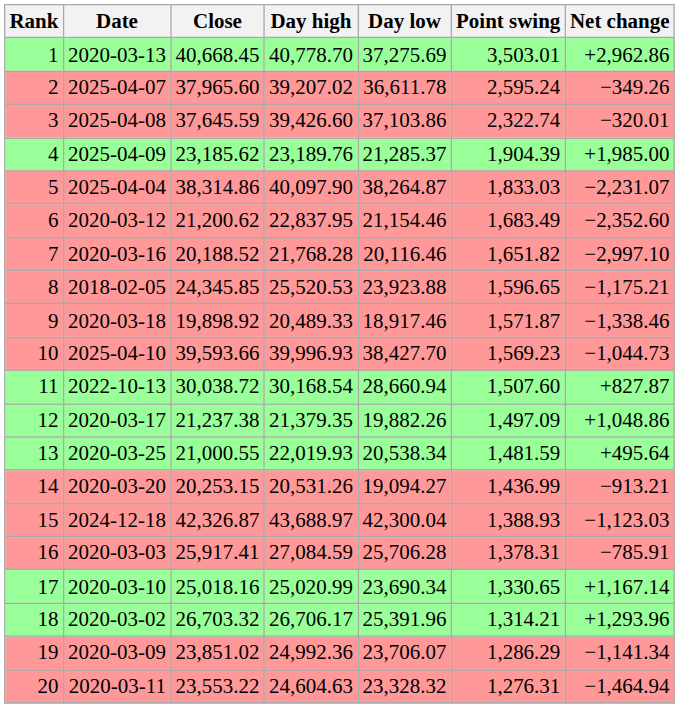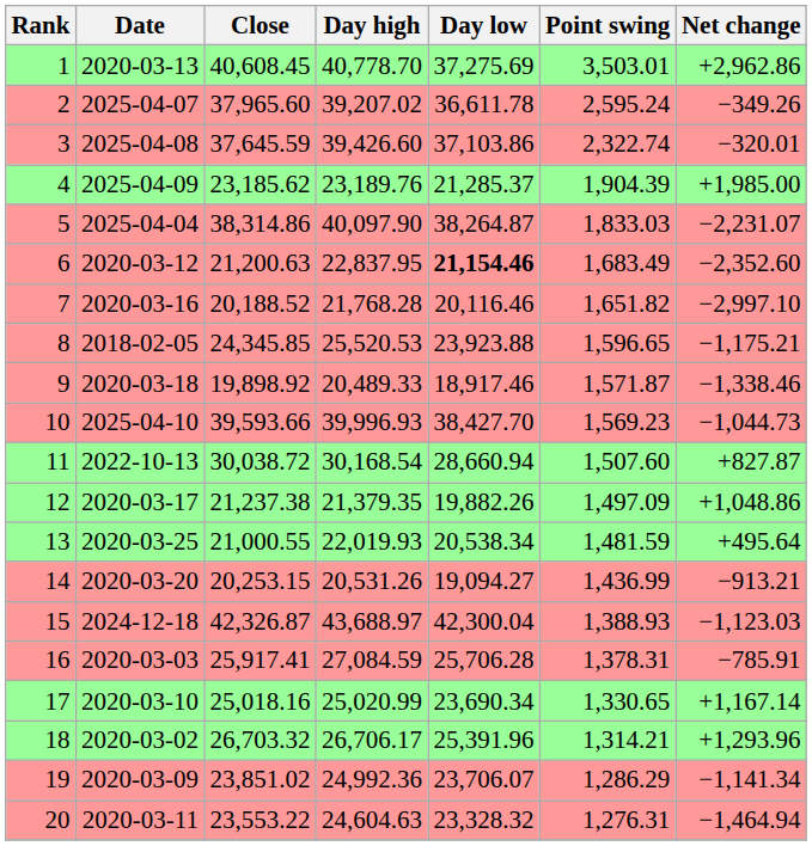 <table class="wikitable sortable" style="text-align:right">
 <tr>
 <th>Rank</th>
 <th>Date</th>
 <th>Close</th>
 <th>Day high</th>
 <th>Day low</th>
 <th>Point swing</th>
 <th>Net change</th>
 </tr>
 <tr>
 <td style="background:#9f9;">1</td>
 <td style="background:#9f9;">2020-03-13</td>
-<td style="background:#9f9;">40,668.45</td>
+<td style="background:#9f9;">40,608.45</td>
 <td style="background:#9f9;">40,778.70</td>
 <td style="background:#9f9;">37,275.69</td>
 <td style="background:#9f9;">3,503.01</td>
 <td style="background:#9f9;">+2,962.86</td>
 </tr>
 <tr>
 <td style="background:#f99;">2</td>
 <td style="background:#f99;">2025-04-07</td>
 <td style="background:#f99;">37,965.60</td>
 <td style="background:#f99;">39,207.02</td>
 <td style="background:#f99;">36,611.78</td>
 <td style="background:#f99;">2,595.24</td>
 <td style="background:#f99;">−349.26</td>
 </tr>
 <tr>
 <td style="background:#f99;">3</td>
 <td style="background:#f99;">2025-04-08</td>
 <td style="background:#f99;">37,645.59</td>
 <td style="background:#f99;">39,426.60</td>
 <td style="background:#f99;">37,103.86</td>
 <td style="background:#f99;">2,322.74</td>
 <td style="background:#f99;">−320.01</td>
 </tr>
 <tr>
 <td style="background:#9f9;">4</td>
 <td style="background:#9f9;">2025-04-09</td>
 <td style="background:#9f9;">23,185.62</td>
 <td style="background:#9f9;">23,189.76</td>
 <td style="background:#9f9;">21,285.37</td>
 <td style="background:#9f9;">1,904.39</td>
 <td style="background:#9f9;">+1,985.00</td>
 </tr>
 <tr>
 <td style="background:#f99;">5</td>
 <td style="background:#f99;">2025-04-04</td>
 <td style="background:#f99;">38,314.86</td>
 <td style="background:#f99;">40,097.90</td>
 <td style="background:#f99;">38,264.87</td>
 <td style="background:#f99;">1,833.03</td>
 <td style="background:#f99;">−2,231.07</td>
 </tr>
 <tr>
 <td style="background:#f99;">6</td>
 <td style="background:#f99;">2020-03-12</td>
-<td style="background:#f99;">21,200.62</td>
+<td style="background:#f99;">21,200.63</td>
 <td style="background:#f99;">22,837.95</td>
-<td style="background:#f99;">21,154.46</td>
+<td style="background:#f99;"><strong>21,154.46</strong></td>
 <td style="background:#f99;">1,683.49</td>
 <td style="background:#f99;">−2,352.60</td>
 </tr>
 <tr>
 <td style="background:#f99;">7</td>
 <td style="background:#f99;">2020-03-16</td>
 <td style="background:#f99;">20,188.52</td>
 <td style="background:#f99;">21,768.28</td>
 <td style="background:#f99;">20,116.46</td>
 <td style="background:#f99;">1,651.82</td>
 <td style="background:#f99;">−2,997.10</td>
 </tr>
 <tr>
 <td style="background:#f99;">8</td>
 <td style="background:#f99;">2018-02-05</td>
 <td style="background:#f99;">24,345.85</td>
 <td style="background:#f99;">25,520.53</td>
 <td style="background:#f99;">23,923.88</td>
 <td style="background:#f99;">1,596.65</td>
 <td style="background:#f99;">−1,175.21</td>
 </tr>
 <tr>
 <td style="background:#f99;">9</td>
 <td style="background:#f99;">2020-03-18</td>
 <td style="background:#f99;">19,898.92</td>
 <td style="background:#f99;">20,489.33</td>
 <td style="background:#f99;">18,917.46</td>
 <td style="background:#f99;">1,571.87</td>
 <td style="background:#f99;">−1,338.46</td>
 </tr>
 <tr>
 <td style="background:#f99;">10</td>
 <td style="background:#f99;">2025-04-10</td>
 <td style="background:#f99;">39,593.66</td>
 <td style="background:#f99;">39,996.93</td>
 <td style="background:#f99;">38,427.70</td>
 <td style="background:#f99;">1,569.23</td>
 <td style="background:#f99;">−1,044.73</td>
 </tr>
 <tr>
 <td style="background:#9f9;">11</td>
 <td style="background:#9f9;">2022-10-13</td>
 <td style="background:#9f9;">30,038.72</td>
 <td style="background:#9f9;">30,168.54</td>
 <td style="background:#9f9;">28,660.94</td>
 <td style="background:#9f9;">1,507.60</td>
 <td style="background:#9f9;">+827.87</td>
 </tr>
 <tr>
 <td style="background:#9f9;">12</td>
 <td style="background:#9f9;">2020-03-17</td>
 <td style="background:#9f9;">21,237.38</td>
 <td style="background:#9f9;">21,379.35</td>
 <td style="background:#9f9;">19,882.26</td>
 <td style="background:#9f9;">1,497.09</td>
 <td style="background:#9f9;">+1,048.86</td>
 </tr>
 <tr>
 <td style="background:#9f9;">13</td>
 <td style="background:#9f9;">2020-03-25</td>
 <td style="background:#9f9;">21,000.55</td>
 <td style="background:#9f9;">22,019.93</td>
 <td style="background:#9f9;">20,538.34</td>
 <td style="background:#9f9;">1,481.59</td>
 <td style="background:#9f9;">+495.64</td>
 </tr>
 <tr>
 <td style="background:#f99;">14</td>
 <td style="background:#f99;">2020-03-20</td>
 <td style="background:#f99;">20,253.15</td>
 <td style="background:#f99;">20,531.26</td>
 <td style="background:#f99;">19,094.27</td>
 <td style="background:#f99;">1,436.99</td>
 <td style="background:#f99;">−913.21</td>
 </tr>
 <tr>
 <td style="background:#f99;">15</td>
 <td style="background:#f99;">2024-12-18</td>
 <td style="background:#f99;">42,326.87</td>
 <td style="background:#f99;">43,688.97</td>
 <td style="background:#f99;">42,300.04</td>
 <td style="background:#f99;">1,388.93</td>
 <td style="background:#f99;">−1,123.03</td>
 </tr>
 <tr>
 <td style="background:#f99;">16</td>
 <td style="background:#f99;">2020-03-03</td>
 <td style="background:#f99;">25,917.41</td>
 <td style="background:#f99;">27,084.59</td>
 <td style="background:#f99;">25,706.28</td>
 <td style="background:#f99;">1,378.31</td>
 <td style="background:#f99;">−785.91</td>
 </tr>
 <tr>
 <td style="background:#9f9;">17</td>
 <td style="background:#9f9;">2020-03-10</td>
 <td style="background:#9f9;">25,018.16</td>
 <td style="background:#9f9;">25,020.99</td>
 <td style="background:#9f9;">23,690.34</td>
 <td style="background:#9f9;">1,330.65</td>
 <td style="background:#9f9;">+1,167.14</td>
 </tr>
 <tr>
 <td style="background:#9f9;">18</td>
 <td style="background:#9f9;">2020-03-02</td>
 <td style="background:#9f9;">26,703.32</td>
 <td style="background:#9f9;">26,706.17</td>
 <td style="background:#9f9;">25,391.96</td>
 <td style="background:#9f9;">1,314.21</td>
 <td style="background:#9f9;">+1,293.96</td>
 </tr>
 <tr>
 <td style="background:#f99;">19</td>
 <td style="background:#f99;">2020-03-09</td>
 <td style="background:#f99;">23,851.02</td>
 <td style="background:#f99;">24,992.36</td>
 <td style="background:#f99;">23,706.07</td>
 <td style="background:#f99;">1,286.29</td>
 <td style="background:#f99;">−1,141.34</td>
 </tr>
 <tr>
 <td style="background:#f99;">20</td>
 <td style="background:#f99;">2020-03-11</td>
 <td style="background:#f99;">23,553.22</td>
 <td style="background:#f99;">24,604.63</td>
 <td style="background:#f99;">23,328.32</td>
 <td style="background:#f99;">1,276.31</td>
 <td style="background:#f99;">−1,464.94</td>
 </tr>
 <tr>
 </tr>
 </table>
